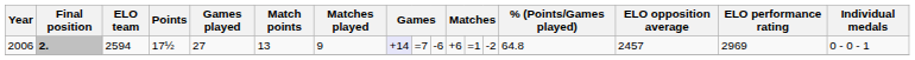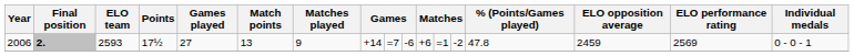 <table class="wikitable">
 <tr>
 <th>Year</th>
 <th>Final position</th>
 <th>ELO team</th>
 <th>Points</th>
 <th>Games played</th>
 <th>Match points</th>
 <th>Matches played</th>
 <th colspan=3>Games</th>
 <th colspan=3>Matches</th>
 <th>% (Points/Games played)</th>
 <th>ELO opposition average</th>
 <th>ELO performance rating</th>
 <th>Individual medals</th>
 </tr>
 <tr>
 <td>2006</td>
 <td style="background:silver;"><strong>2.</strong></td>
-<td>2594</td>
+<td>2593</td>
 <td>17½</td>
 <td>27</td>
 <td>13</td>
 <td>9</td>
-<td style="background: lavender;">+14</td>
+<td>+14</td>
 <td>=7</td>
 <td>-6</td>
 <td>+6</td>
 <td>=1</td>
 <td>-2</td>
-<td>64.8</td>
-<td>2457</td>
-<td>2969</td>
+<td>47.8</td>
+<td>2459</td>
+<td>2569</td>
 <td>0 - 0 - 1</td>
 </tr>
 <tr>
 </tr>
 </table>
